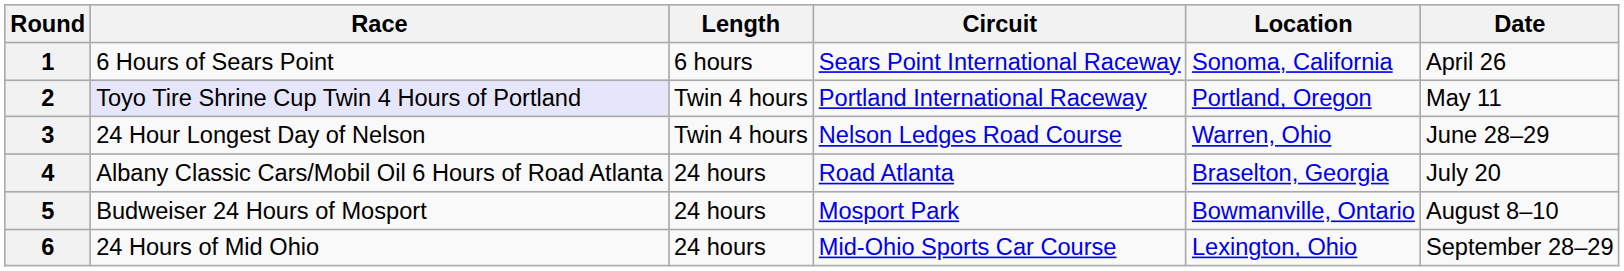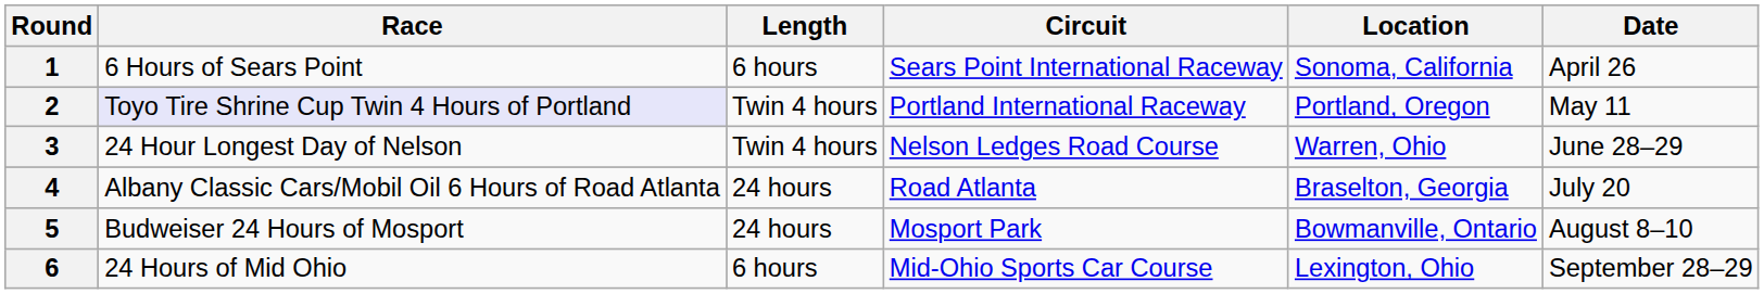 <table class="wikitable" style="font-size: 90%;">
 <tr>
 <th>Round</th>
 <th>Race</th>
 <th>Length</th>
 <th>Circuit</th>
 <th>Location</th>
 <th>Date</th>
 </tr>
 <tr>
 <th>1</th>
 <td>6 Hours of Sears Point</td>
 <td>6 hours</td>
 <td><a href='#'>Sears Point International Raceway</a></td>
 <td><a href='#'>Sonoma, California</a></td>
 <td>April 26</td>
 </tr>
 <tr>
 <th>2</th>
 <td style="background: lavender;">Toyo Tire Shrine Cup Twin 4 Hours of Portland</td>
 <td>Twin 4 hours</td>
 <td><a href='#'>Portland International Raceway</a></td>
 <td><a href='#'>Portland, Oregon</a></td>
 <td>May 11</td>
 </tr>
 <tr>
 <th>3</th>
 <td>24 Hour Longest Day of Nelson</td>
 <td>Twin 4 hours</td>
 <td><a href='#'>Nelson Ledges Road Course</a></td>
 <td><a href='#'>Warren, Ohio</a></td>
 <td>June 28–29</td>
 </tr>
 <tr>
 <th>4</th>
 <td>Albany Classic Cars/Mobil Oil 6 Hours of Road Atlanta</td>
 <td>24 hours</td>
 <td><a href='#'>Road Atlanta</a></td>
 <td><a href='#'>Braselton, Georgia</a></td>
 <td>July 20</td>
 </tr>
 <tr>
 <th>5</th>
 <td>Budweiser 24 Hours of Mosport</td>
 <td>24 hours</td>
 <td><a href='#'>Mosport Park</a></td>
 <td><a href='#'>Bowmanville, Ontario</a></td>
 <td>August 8–10</td>
 </tr>
 <tr>
 <th>6</th>
 <td>24 Hours of Mid Ohio</td>
-<td>24 hours</td>
+<td>6 hours</td>
 <td><a href='#'>Mid-Ohio Sports Car Course</a></td>
 <td><a href='#'>Lexington, Ohio</a></td>
 <td>September 28–29</td>
 </tr>
 </table>
